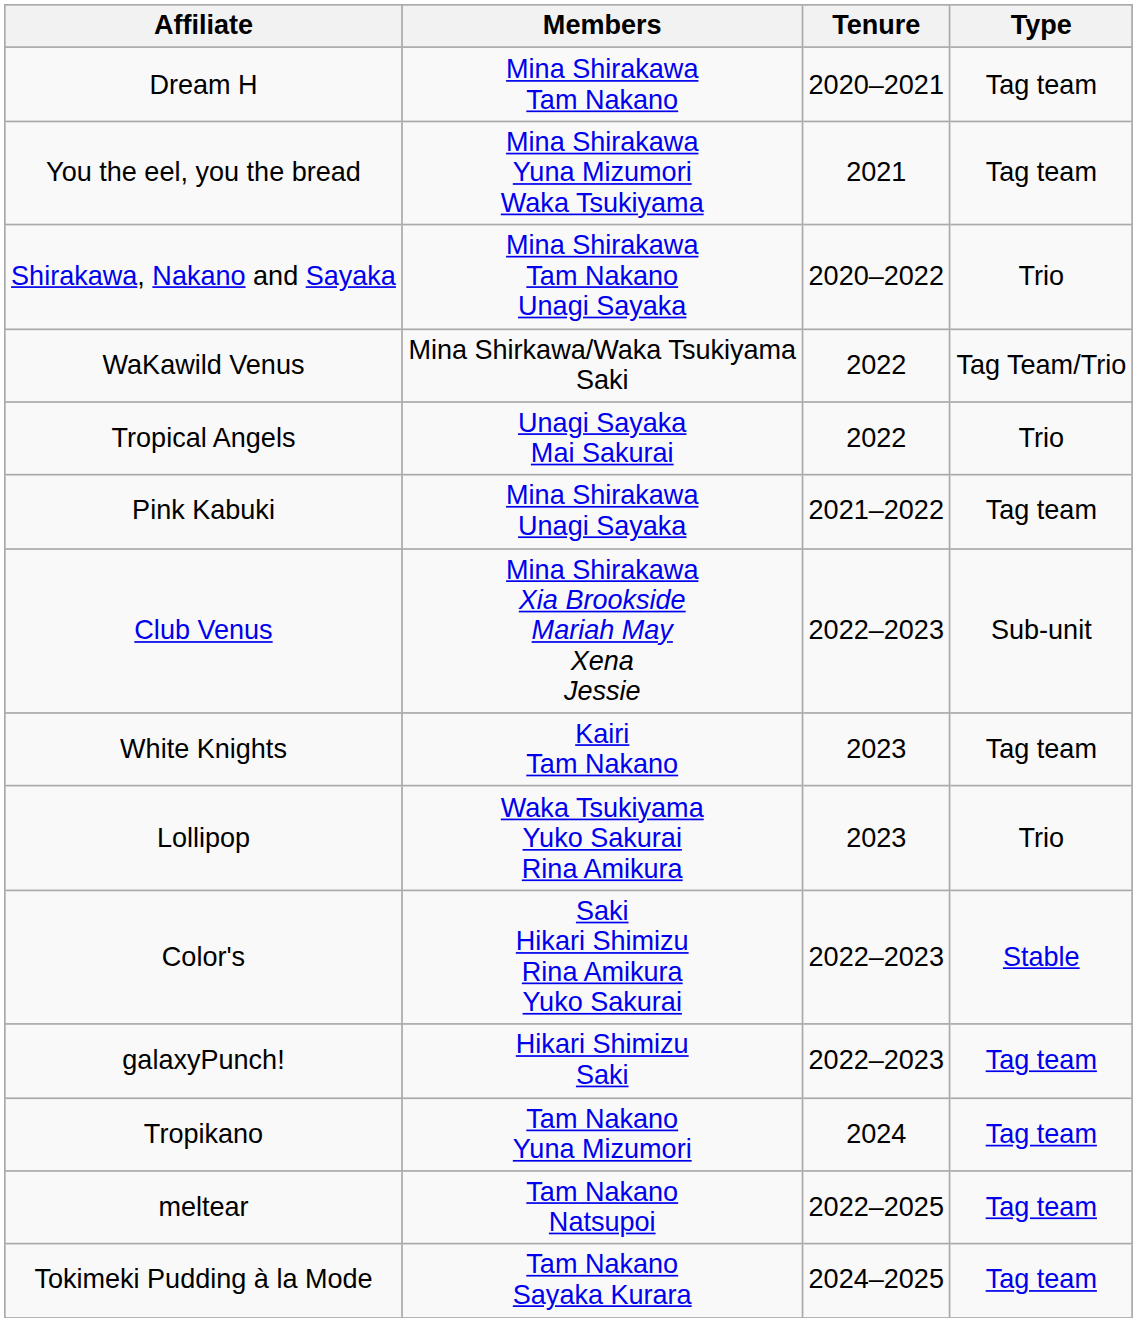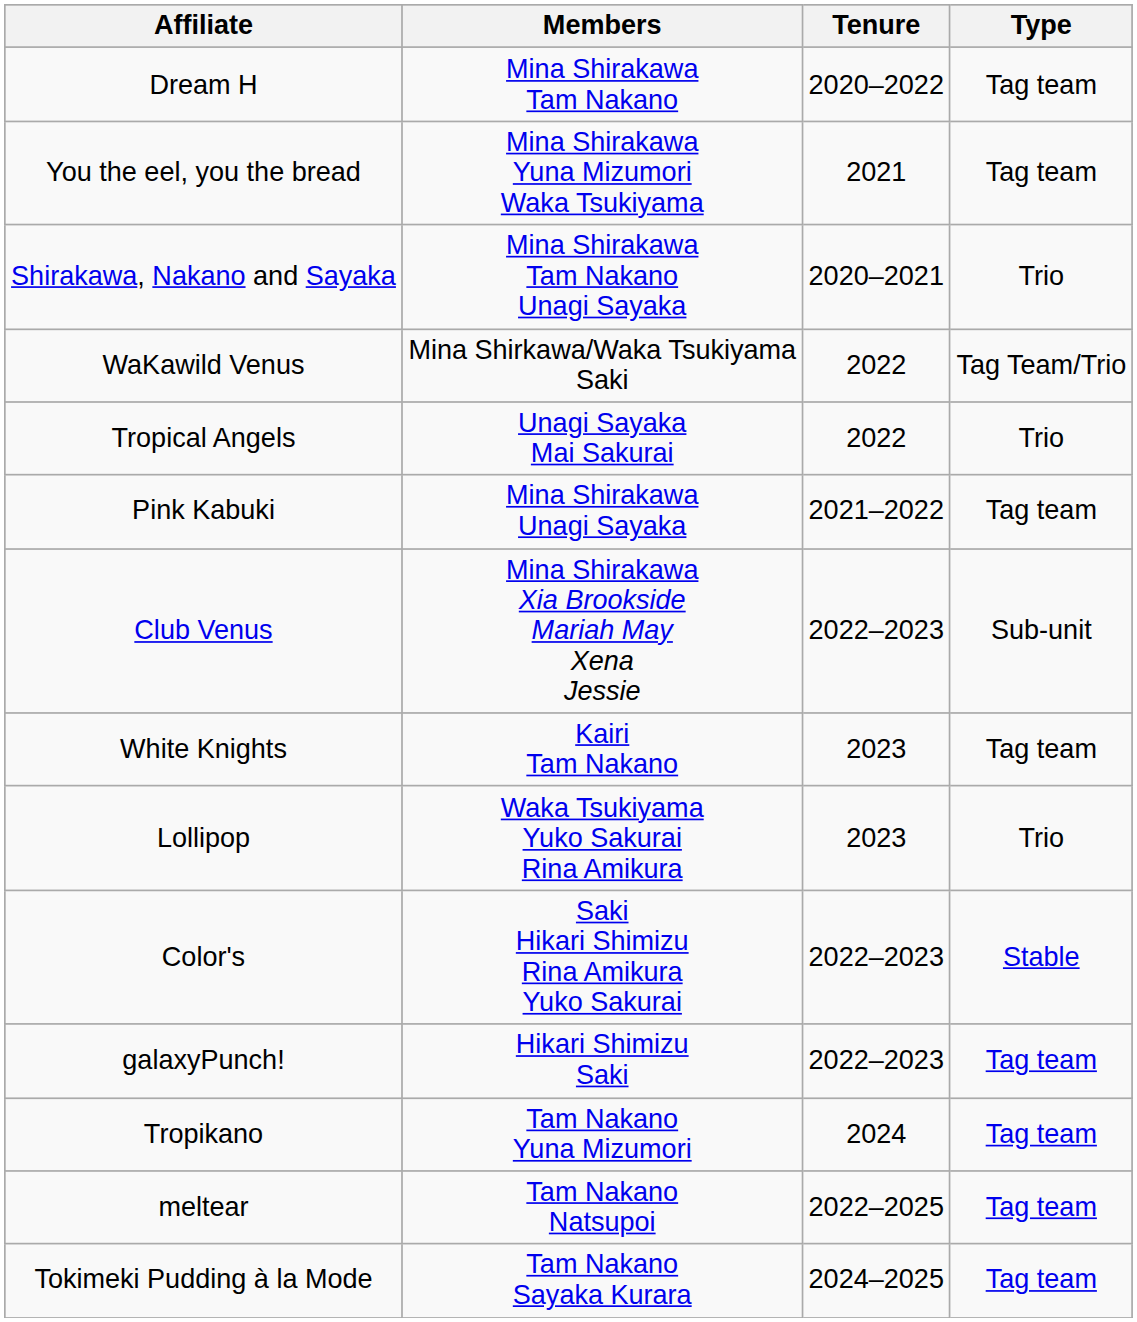 <table class="wikitable sortable" style="text-align:center;">
 <tr>
 <th>Affiliate</th>
 <th>Members</th>
 <th>Tenure</th>
 <th>Type</th>
 </tr>
 <tr>
 <td>Dream H</td>
 <td><a href='#'>Mina Shirakawa</a><br><a href='#'>Tam Nakano</a></td>
-<td>2020–2021</td>
+<td>2020–2022</td>
 <td>Tag team</td>
 </tr>
 <tr>
 <td>You the eel, you the bread</td>
 <td><a href='#'>Mina Shirakawa</a><br><a href='#'>Yuna Mizumori</a><br><a href='#'>Waka Tsukiyama</a></td>
 <td>2021</td>
 <td>Tag team</td>
 </tr>
 <tr>
 <td><a href='#'>Shirakawa</a>, <a href='#'>Nakano</a> and <a href='#'>Sayaka</a></td>
 <td><a href='#'>Mina Shirakawa</a><br><a href='#'>Tam Nakano</a><br><a href='#'>Unagi Sayaka</a></td>
-<td>2020–2022</td>
+<td>2020–2021</td>
 <td>Trio</td>
 </tr>
 <tr>
 <td>WaKawild Venus</td>
 <td>Mina Shirkawa/Waka Tsukiyama<br>Saki</td>
 <td>2022</td>
 <td>Tag Team/Trio</td>
 </tr>
 <tr>
 <td>Tropical Angels</td>
 <td><a href='#'>Unagi Sayaka</a><br><a href='#'>Mai Sakurai</a></td>
 <td>2022</td>
 <td>Trio</td>
 </tr>
 <tr>
 <td>Pink Kabuki</td>
 <td><a href='#'>Mina Shirakawa</a><br><a href='#'>Unagi Sayaka</a></td>
 <td>2021–2022</td>
 <td>Tag team</td>
 </tr>
 <tr>
 <td><a href='#'>Club Venus</a></td>
 <td><a href='#'>Mina Shirakawa</a><br><em><a href='#'>Xia Brookside</a></em><br><em><a href='#'>Mariah May</a></em><br><em>Xena</em><br><em>Jessie</em></td>
 <td>2022–2023</td>
 <td>Sub-unit</td>
 </tr>
 <tr>
 <td>White Knights</td>
 <td><a href='#'>Kairi</a><br><a href='#'>Tam Nakano</a></td>
 <td>2023</td>
 <td>Tag team</td>
 </tr>
 <tr>
 <td>Lollipop</td>
 <td><a href='#'>Waka Tsukiyama</a><br><a href='#'>Yuko Sakurai</a><br><a href='#'>Rina Amikura</a></td>
 <td>2023</td>
 <td>Trio</td>
 </tr>
 <tr>
 <td>Color's</td>
 <td><a href='#'>Saki</a><br><a href='#'>Hikari Shimizu</a><br><a href='#'>Rina Amikura</a><br><a href='#'>Yuko Sakurai</a></td>
 <td>2022–2023</td>
 <td><a href='#'>Stable</a></td>
 </tr>
 <tr>
 <td>galaxyPunch!</td>
 <td><a href='#'>Hikari Shimizu</a><br><a href='#'>Saki</a></td>
 <td>2022–2023</td>
 <td><a href='#'>Tag team</a></td>
 </tr>
 <tr>
 <td>Tropikano</td>
 <td><a href='#'>Tam Nakano</a><br><a href='#'>Yuna Mizumori</a></td>
 <td>2024</td>
 <td><a href='#'>Tag team</a></td>
 </tr>
 <tr>
 <td>meltear</td>
 <td><a href='#'>Tam Nakano</a><br><a href='#'>Natsupoi</a></td>
 <td>2022–2025</td>
 <td><a href='#'>Tag team</a></td>
 </tr>
 <tr>
 <td>Tokimeki Pudding à la Mode</td>
 <td><a href='#'>Tam Nakano</a><br><a href='#'>Sayaka Kurara</a></td>
 <td>2024–2025</td>
 <td><a href='#'>Tag team</a></td>
 </tr>
 </table>
